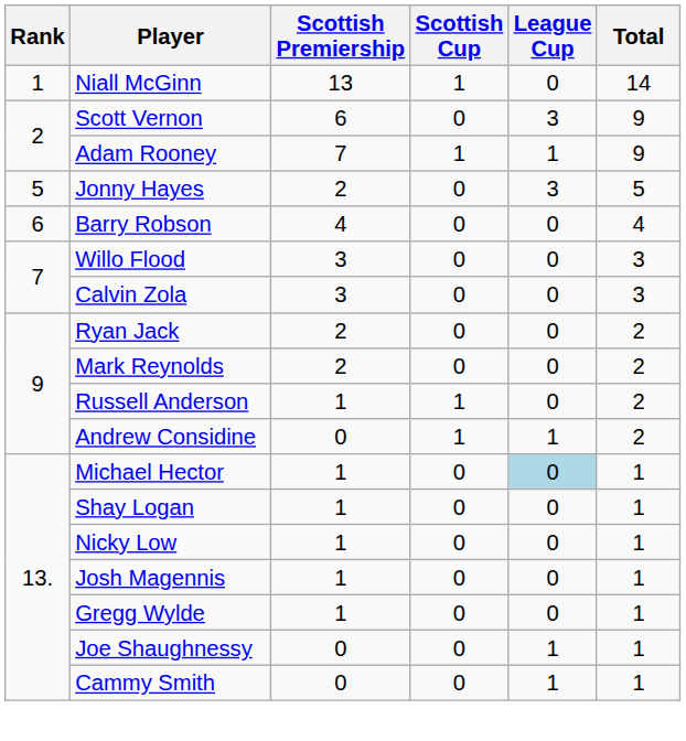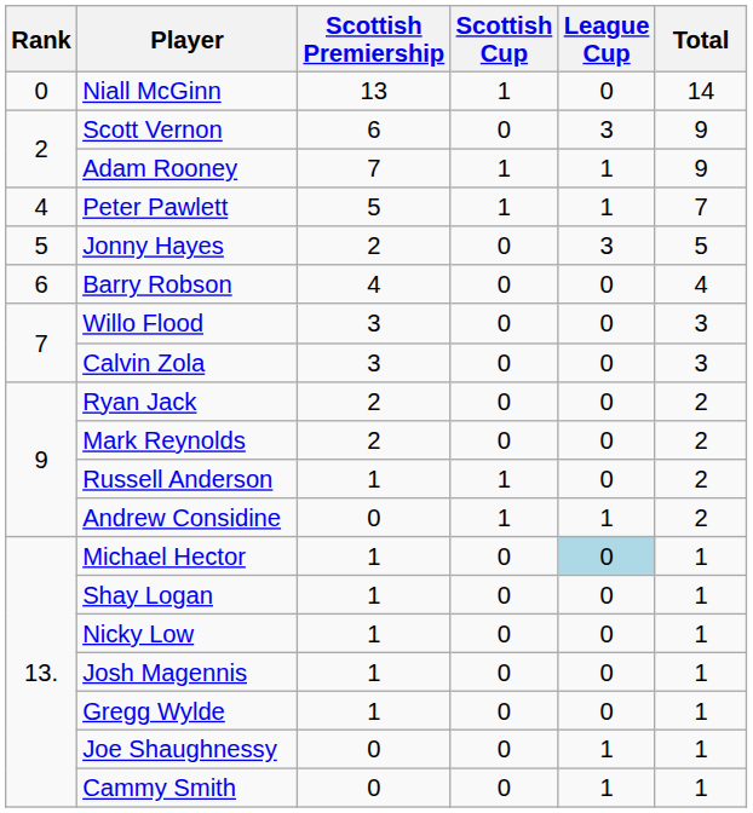 <table class="wikitable sortable" style="text-align:center; font-size:95%;">
 <tr>
 <th width=20>Rank</th>
 <th width=130>Player</th>
 <th width=50><a href='#'>Scottish Premiership</a></th>
 <th width=50><a href='#'>Scottish Cup</a></th>
 <th width=50><a href='#'>League Cup</a></th>
 <th width=50>Total</th>
 </tr>
 <tr>
-<td>1</td>
+<td>0</td>
 <td align=left> <a href='#'>Niall McGinn</a></td>
 <td>13</td>
 <td>1</td>
 <td>0</td>
 <td>14</td>
 </tr>
 <tr>
 <td rowspan=2>2</td>
 <td align=left> <a href='#'>Scott Vernon</a></td>
 <td>6</td>
 <td>0</td>
 <td>3</td>
 <td>9</td>
 </tr>
 <tr>
 <td align=left> <a href='#'>Adam Rooney</a></td>
 <td>7</td>
 <td>1</td>
 <td>1</td>
 <td>9</td>
+</tr>
+<tr>
+<td>4</td>
+<td align=left> <a href='#'>Peter Pawlett</a></td>
+<td>5</td>
+<td>1</td>
+<td>1</td>
+<td>7</td>
 </tr>
 <tr>
 <td>5</td>
 <td align=left> <a href='#'>Jonny Hayes</a></td>
 <td>2</td>
 <td>0</td>
 <td>3</td>
 <td>5</td>
 </tr>
 <tr>
 <td>6</td>
 <td align=left> <a href='#'>Barry Robson</a></td>
 <td>4</td>
 <td>0</td>
 <td>0</td>
 <td>4</td>
 </tr>
 <tr>
 <td rowspan=2>7</td>
 <td align=left> <a href='#'>Willo Flood</a></td>
 <td>3</td>
 <td>0</td>
 <td>0</td>
 <td>3</td>
 </tr>
 <tr>
 <td align=left> <a href='#'>Calvin Zola</a></td>
 <td>3</td>
 <td>0</td>
 <td>0</td>
 <td>3</td>
 </tr>
 <tr>
 <td rowspan=4>9</td>
 <td align=left> <a href='#'>Ryan Jack</a></td>
 <td>2</td>
 <td>0</td>
 <td>0</td>
 <td>2</td>
 </tr>
 <tr>
 <td align=left> <a href='#'>Mark Reynolds</a></td>
 <td>2</td>
 <td>0</td>
 <td>0</td>
 <td>2</td>
 </tr>
 <tr>
 <td align=left> <a href='#'>Russell Anderson</a></td>
 <td>1</td>
 <td>1</td>
 <td>0</td>
 <td>2</td>
 </tr>
 <tr>
 <td align=left> <a href='#'>Andrew Considine</a></td>
 <td>0</td>
 <td>1</td>
 <td>1</td>
 <td>2</td>
 </tr>
 <tr>
 <td rowspan=7>13.</td>
 <td align=left> <a href='#'>Michael Hector</a></td>
 <td>1</td>
 <td>0</td>
 <td style="background: lightblue;">0</td>
 <td>1</td>
 </tr>
 <tr>
 <td align=left> <a href='#'>Shay Logan</a></td>
 <td>1</td>
 <td>0</td>
 <td>0</td>
 <td>1</td>
 </tr>
 <tr>
 <td align=left> <a href='#'>Nicky Low</a></td>
 <td>1</td>
 <td>0</td>
 <td>0</td>
 <td>1</td>
 </tr>
 <tr>
 <td align=left> <a href='#'>Josh Magennis</a></td>
 <td>1</td>
 <td>0</td>
 <td>0</td>
 <td>1</td>
 </tr>
 <tr>
 <td align=left> <a href='#'>Gregg Wylde</a></td>
 <td>1</td>
 <td>0</td>
 <td>0</td>
 <td>1</td>
 </tr>
 <tr>
 <td align=left> <a href='#'>Joe Shaughnessy</a></td>
 <td>0</td>
 <td>0</td>
 <td>1</td>
 <td>1</td>
 </tr>
 <tr>
 <td align=left> <a href='#'>Cammy Smith</a></td>
 <td>0</td>
 <td>0</td>
 <td>1</td>
 <td>1</td>
 </tr>
 </table>
